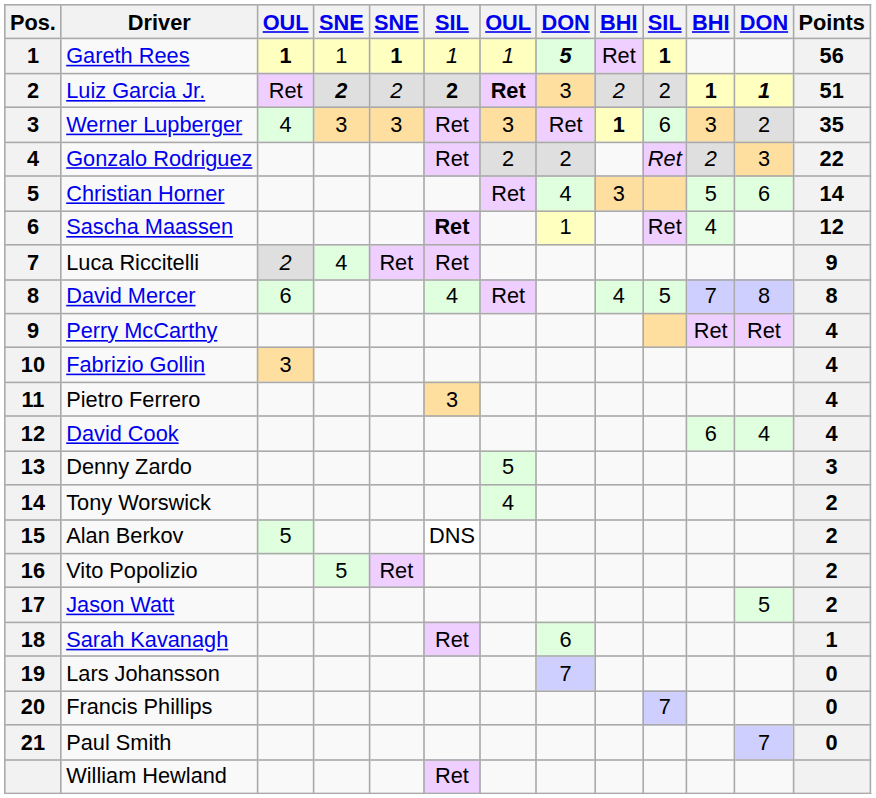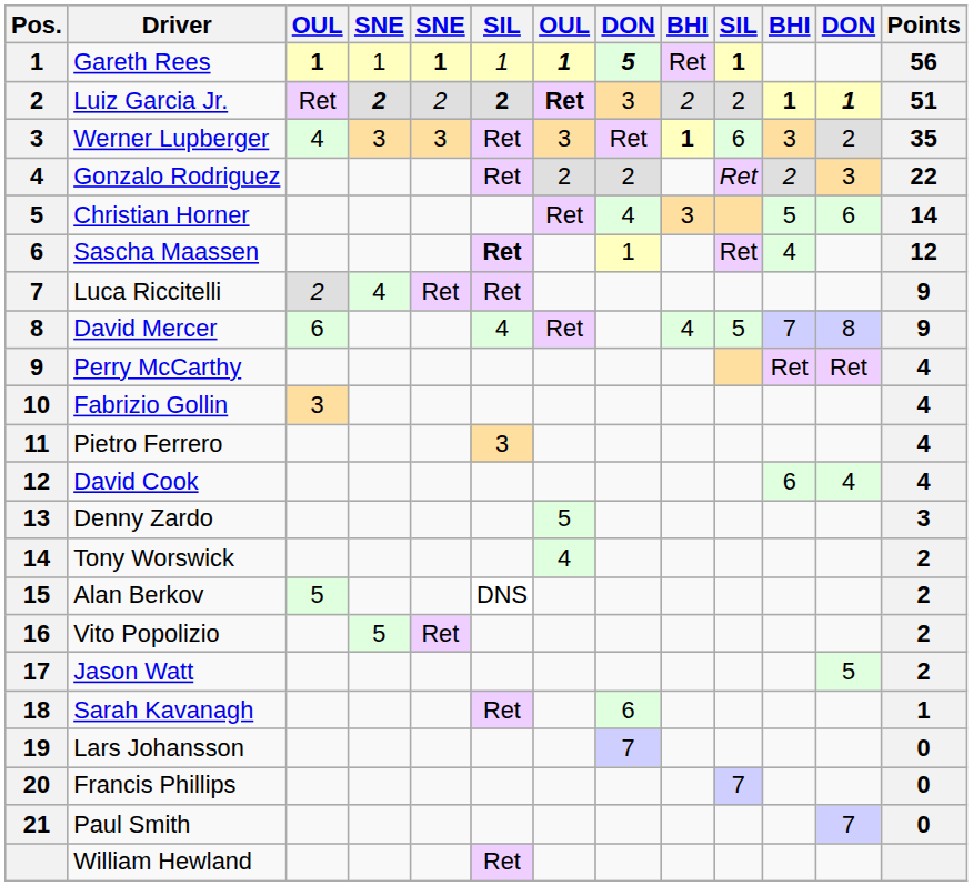 <table class="wikitable" style="font-size: 85%; text-align:center;">
 <tr valign="top">
 <th valign="middle">Pos.</th>
 <th valign="middle">Driver</th>
 <th><a href='#'>OUL</a></th>
 <th><a href='#'>SNE</a></th>
 <th><a href='#'>SNE</a></th>
 <th><a href='#'>SIL</a></th>
 <th><a href='#'>OUL</a></th>
 <th><a href='#'>DON</a></th>
 <th><a href='#'>BHI</a></th>
 <th><a href='#'>SIL</a></th>
 <th><a href='#'>BHI</a></th>
 <th><a href='#'>DON</a></th>
 <th valign="middle">Points</th>
 </tr>
 <tr>
 <th>1</th>
 <td align=left> <a href='#'>Gareth Rees</a></td>
 <td style="background:#FFFFBF;"><strong>1</strong></td>
 <td style="background:#FFFFBF;">1</td>
 <td style="background:#FFFFBF;"><strong>1</strong></td>
 <td style="background:#FFFFBF;"><em>1</em></td>
-<td style="background:#FFFFBF;"><em>1</em></td>
+<td style="background:#FFFFBF;"><strong><em>1</em></strong></td>
 <td style="background:#DFFFDF;"><strong><em>5</em></strong></td>
 <td style="background:#EFCFFF;">Ret</td>
 <td style="background:#FFFFBF;"><strong>1</strong></td>
 <td></td>
 <td></td>
 <th>56</th>
 </tr>
 <tr>
 <th>2</th>
 <td align=left> <a href='#'>Luiz Garcia Jr.</a></td>
 <td style="background:#EFCFFF;">Ret</td>
 <td style="background:#DFDFDF;"><strong><em>2</em></strong></td>
 <td style="background:#DFDFDF;"><em>2</em></td>
 <td style="background:#DFDFDF;"><strong>2</strong></td>
 <td style="background:#EFCFFF;"><strong>Ret</strong></td>
 <td style="background:#FFDF9F;">3</td>
 <td style="background:#DFDFDF;"><em>2</em></td>
 <td style="background:#DFDFDF;">2</td>
 <td style="background:#FFFFBF;"><strong>1</strong></td>
 <td style="background:#FFFFBF;"><strong><em>1</em></strong></td>
 <th>51</th>
 </tr>
 <tr>
 <th>3</th>
 <td align=left> <a href='#'>Werner Lupberger</a></td>
 <td style="background:#DFFFDF;">4</td>
 <td style="background:#FFDF9F;">3</td>
 <td style="background:#FFDF9F;">3</td>
 <td style="background:#EFCFFF;">Ret</td>
 <td style="background:#FFDF9F;">3</td>
 <td style="background:#EFCFFF;">Ret</td>
 <td style="background:#FFFFBF;"><strong>1</strong></td>
 <td style="background:#DFFFDF;">6</td>
 <td style="background:#FFDF9F;">3</td>
 <td style="background:#DFDFDF;">2</td>
 <th>35</th>
 </tr>
 <tr>
 <th>4</th>
 <td align=left> <a href='#'>Gonzalo Rodriguez</a></td>
 <td></td>
 <td></td>
 <td></td>
 <td style="background:#EFCFFF;">Ret</td>
 <td style="background:#DFDFDF;">2</td>
 <td style="background:#DFDFDF;">2</td>
 <td></td>
 <td style="background:#EFCFFF;"><em>Ret</em></td>
 <td style="background:#DFDFDF;"><em>2</em></td>
 <td style="background:#FFDF9F;">3</td>
 <th>22</th>
 </tr>
 <tr>
 <th>5</th>
 <td align=left> <a href='#'>Christian Horner</a></td>
 <td></td>
 <td></td>
 <td></td>
 <td></td>
 <td style="background:#EFCFFF;">Ret</td>
 <td style="background:#DFFFDF;">4</td>
 <td style="background:#FFDF9F;">3</td>
 <td style="background:#FFDF9F;"></td>
 <td style="background:#DFFFDF;">5</td>
 <td style="background:#DFFFDF;">6</td>
 <th>14</th>
 </tr>
 <tr>
 <th>6</th>
 <td align=left> <a href='#'>Sascha Maassen</a></td>
 <td></td>
 <td></td>
 <td></td>
 <td style="background:#EFCFFF;"><strong>Ret</strong></td>
 <td></td>
 <td style="background:#FFFFBF;">1</td>
 <td></td>
 <td style="background:#EFCFFF;">Ret</td>
 <td style="background:#DFFFDF;">4</td>
 <td></td>
 <th>12</th>
 </tr>
 <tr>
 <th>7</th>
 <td align=left> Luca Riccitelli</td>
 <td style="background:#DFDFDF;"><em>2</em></td>
 <td style="background:#DFFFDF;">4</td>
 <td style="background:#EFCFFF;">Ret</td>
 <td style="background:#EFCFFF;">Ret</td>
 <td></td>
 <td></td>
 <td></td>
 <td></td>
 <td></td>
 <td></td>
 <th>9</th>
 </tr>
 <tr>
 <th>8</th>
 <td align=left> <a href='#'>David Mercer</a></td>
 <td style="background:#DFFFDF;">6</td>
 <td></td>
 <td></td>
 <td style="background:#DFFFDF;">4</td>
 <td style="background:#EFCFFF;">Ret</td>
 <td></td>
 <td style="background:#DFFFDF;">4</td>
 <td style="background:#DFFFDF;">5</td>
 <td style="background:#CFCFFF;">7</td>
 <td style="background:#CFCFFF;">8</td>
-<th>8</th>
+<th>9</th>
 </tr>
 <tr>
 <th>9</th>
 <td align=left> <a href='#'>Perry McCarthy</a></td>
 <td></td>
 <td></td>
 <td></td>
 <td></td>
 <td></td>
 <td></td>
 <td></td>
 <td style="background:#FFDF9F;"></td>
 <td style="background:#EFCFFF;">Ret</td>
 <td style="background:#EFCFFF;">Ret</td>
 <th>4</th>
 </tr>
 <tr>
 <th>10</th>
 <td align=left> <a href='#'>Fabrizio Gollin</a></td>
 <td style="background:#FFDF9F;">3</td>
 <td></td>
 <td></td>
 <td></td>
 <td></td>
 <td></td>
 <td></td>
 <td></td>
 <td></td>
 <td></td>
 <th>4</th>
 </tr>
 <tr>
 <th>11</th>
 <td align=left> Pietro Ferrero</td>
 <td></td>
 <td></td>
 <td></td>
 <td style="background:#FFDF9F;">3</td>
 <td></td>
 <td></td>
 <td></td>
 <td></td>
 <td></td>
 <td></td>
 <th>4</th>
 </tr>
 <tr>
 <th>12</th>
 <td align=left> <a href='#'>David Cook</a></td>
 <td></td>
 <td></td>
 <td></td>
 <td></td>
 <td></td>
 <td></td>
 <td></td>
 <td></td>
 <td style="background:#DFFFDF;">6</td>
 <td style="background:#DFFFDF;">4</td>
 <th>4</th>
 </tr>
 <tr>
 <th>13</th>
 <td align=left> Denny Zardo</td>
 <td></td>
 <td></td>
 <td></td>
 <td></td>
 <td style="background:#DFFFDF;">5</td>
 <td></td>
 <td></td>
 <td></td>
 <td></td>
 <td></td>
 <th>3</th>
 </tr>
 <tr>
 <th>14</th>
 <td align=left> Tony Worswick</td>
 <td></td>
 <td></td>
 <td></td>
 <td></td>
 <td style="background:#DFFFDF;">4</td>
 <td></td>
 <td></td>
 <td></td>
 <td></td>
 <td></td>
 <th>2</th>
 </tr>
 <tr>
 <th>15</th>
 <td align=left> Alan Berkov</td>
 <td style="background:#DFFFDF;">5</td>
 <td></td>
 <td></td>
 <td style="background:#FFFFFF;">DNS</td>
 <td></td>
 <td></td>
 <td></td>
 <td></td>
 <td></td>
 <td></td>
 <th>2</th>
 </tr>
 <tr>
 <th>16</th>
 <td align=left> Vito Popolizio</td>
 <td></td>
 <td style="background:#DFFFDF;">5</td>
 <td style="background:#EFCFFF;">Ret</td>
 <td></td>
 <td></td>
 <td></td>
 <td></td>
 <td></td>
 <td></td>
 <td></td>
 <th>2</th>
 </tr>
 <tr>
 <th>17</th>
 <td align=left> <a href='#'>Jason Watt</a></td>
 <td></td>
 <td></td>
 <td></td>
 <td></td>
 <td></td>
 <td></td>
 <td></td>
 <td></td>
 <td></td>
 <td style="background:#DFFFDF;">5</td>
 <th>2</th>
 </tr>
 <tr>
 <th>18</th>
 <td align=left> <a href='#'>Sarah Kavanagh</a></td>
 <td></td>
 <td></td>
 <td></td>
 <td style="background:#EFCFFF;">Ret</td>
 <td></td>
 <td style="background:#DFFFDF;">6</td>
 <td></td>
 <td></td>
 <td></td>
 <td></td>
 <th>1</th>
 </tr>
 <tr>
 <th>19</th>
 <td align=left> Lars Johansson</td>
 <td></td>
 <td></td>
 <td></td>
 <td></td>
 <td></td>
 <td style="background:#CFCFFF;">7</td>
 <td></td>
 <td></td>
 <td></td>
 <td></td>
 <th>0</th>
 </tr>
 <tr>
 <th>20</th>
 <td align=left> Francis Phillips</td>
 <td></td>
 <td></td>
 <td></td>
 <td></td>
 <td></td>
 <td></td>
 <td></td>
 <td style="background:#CFCFFF;">7</td>
 <td></td>
 <td></td>
 <th>0</th>
 </tr>
 <tr>
 <th>21</th>
 <td align=left> Paul Smith</td>
 <td></td>
 <td></td>
 <td></td>
 <td></td>
 <td></td>
 <td></td>
 <td></td>
 <td></td>
 <td></td>
 <td style="background:#CFCFFF;">7</td>
 <th>0</th>
 </tr>
 <tr>
 <th></th>
 <td align=left> William Hewland</td>
 <td></td>
 <td></td>
 <td></td>
 <td style="background:#EFCFFF;">Ret</td>
 <td></td>
 <td></td>
 <td></td>
 <td></td>
 <td></td>
 <td></td>
 <th></th>
 </tr>
 <tr>
 </tr>
 </table>
